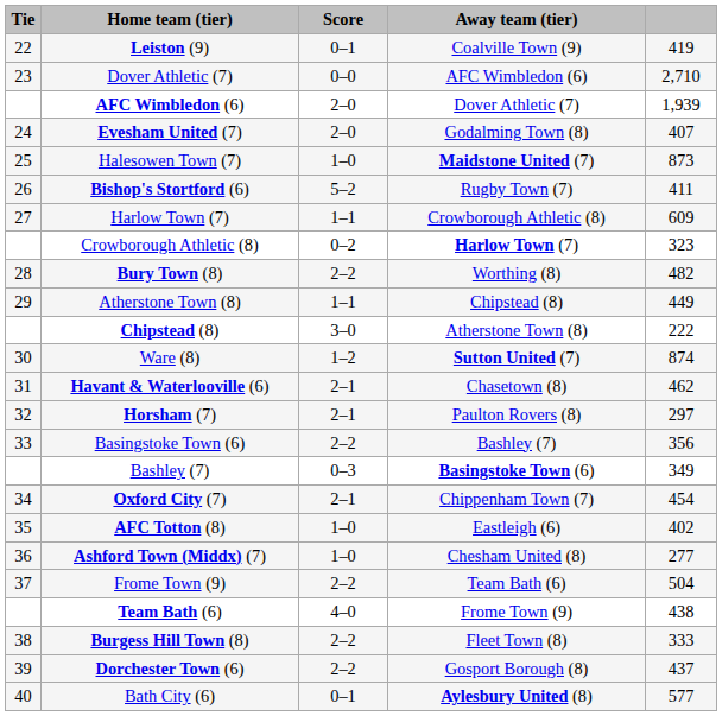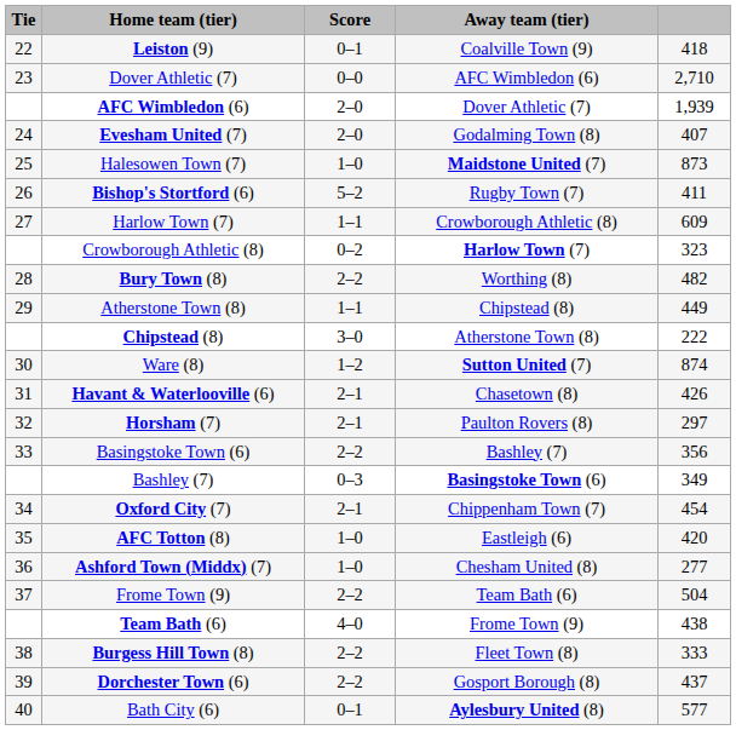 <table class="wikitable" style="width: 600px; background:WhiteSmoke; text-align:center; font-size:90%">
 <tr>
 <td scope="col" style="width:  5.00%; background:silver;"><strong>Tie</strong></td>
 <td scope="col" style="width: 36.25%; background:silver;"><strong>Home team (tier)</strong></td>
 <td scope="col" style="width: 12.50%; background:silver;"><strong>Score</strong></td>
 <td scope="col" style="width: 36.25%; background:silver;"><strong>Away team (tier)</strong></td>
 <td scope="col" style="width: 10.00%; background:silver;"><strong></strong></td>
 </tr>
 <tr>
 <td>22</td>
 <td><strong><a href='#'>Leiston</a></strong> (9)</td>
 <td>0–1</td>
 <td><a href='#'>Coalville Town</a> (9)</td>
-<td>419</td>
+<td>418</td>
 </tr>
 <tr>
 <td>23</td>
 <td><a href='#'>Dover Athletic</a> (7)</td>
 <td>0–0</td>
 <td><a href='#'>AFC Wimbledon</a> (6)</td>
 <td>2,710</td>
 </tr>
 <tr style="background:white;">
 <td><em></em></td>
 <td><strong><a href='#'>AFC Wimbledon</a></strong> (6)</td>
 <td>2–0</td>
 <td><a href='#'>Dover Athletic</a> (7)</td>
 <td>1,939</td>
 </tr>
 <tr>
 <td>24</td>
 <td><strong><a href='#'>Evesham United</a></strong> (7)</td>
 <td>2–0</td>
 <td><a href='#'>Godalming Town</a> (8)</td>
 <td>407</td>
 </tr>
 <tr>
 <td>25</td>
 <td><a href='#'>Halesowen Town</a> (7)</td>
 <td>1–0</td>
 <td><strong><a href='#'>Maidstone United</a></strong> (7)</td>
 <td>873</td>
 </tr>
 <tr>
 <td>26</td>
 <td><strong><a href='#'>Bishop's Stortford</a></strong> (6)</td>
 <td>5–2</td>
 <td><a href='#'>Rugby Town</a> (7)</td>
 <td>411</td>
 </tr>
 <tr>
 <td>27</td>
 <td><a href='#'>Harlow Town</a> (7)</td>
 <td>1–1</td>
 <td><a href='#'>Crowborough Athletic</a> (8)</td>
 <td>609</td>
 </tr>
 <tr style="background:white;">
 <td><em></em></td>
 <td><a href='#'>Crowborough Athletic</a> (8)</td>
 <td>0–2</td>
 <td><strong><a href='#'>Harlow Town</a></strong> (7)</td>
 <td>323</td>
 </tr>
 <tr>
 <td>28</td>
 <td><strong><a href='#'>Bury Town</a></strong> (8)</td>
 <td>2–2</td>
 <td><a href='#'>Worthing</a> (8)</td>
 <td>482</td>
 </tr>
 <tr>
 <td>29</td>
 <td><a href='#'>Atherstone Town</a> (8)</td>
 <td>1–1</td>
 <td><a href='#'>Chipstead</a> (8)</td>
 <td>449</td>
 </tr>
 <tr style="background:white;">
 <td><em></em></td>
 <td><strong><a href='#'>Chipstead</a></strong> (8)</td>
 <td>3–0</td>
 <td><a href='#'>Atherstone Town</a> (8)</td>
 <td>222</td>
 </tr>
 <tr>
 <td>30</td>
 <td><a href='#'>Ware</a> (8)</td>
 <td>1–2</td>
 <td><strong><a href='#'>Sutton United</a></strong> (7)</td>
 <td>874</td>
 </tr>
 <tr>
 <td>31</td>
 <td><strong><a href='#'>Havant & Waterlooville</a></strong> (6)</td>
 <td>2–1</td>
 <td><a href='#'>Chasetown</a> (8)</td>
-<td>462</td>
+<td>426</td>
 </tr>
 <tr>
 <td>32</td>
 <td><strong><a href='#'>Horsham</a></strong> (7)</td>
 <td>2–1</td>
 <td><a href='#'>Paulton Rovers</a> (8)</td>
 <td>297</td>
 </tr>
 <tr>
 <td>33</td>
 <td><a href='#'>Basingstoke Town</a> (6)</td>
 <td>2–2</td>
 <td><a href='#'>Bashley</a> (7)</td>
 <td>356</td>
 </tr>
 <tr style="background:white;">
 <td><em></em></td>
 <td><a href='#'>Bashley</a> (7)</td>
 <td>0–3</td>
 <td><strong><a href='#'>Basingstoke Town</a></strong> (6)</td>
 <td>349</td>
 </tr>
 <tr>
 <td>34</td>
 <td><strong><a href='#'>Oxford City</a></strong> (7)</td>
 <td>2–1</td>
 <td><a href='#'>Chippenham Town</a> (7)</td>
 <td>454</td>
 </tr>
 <tr>
 <td>35</td>
 <td><strong><a href='#'>AFC Totton</a></strong> (8)</td>
 <td>1–0</td>
 <td><a href='#'>Eastleigh</a> (6)</td>
-<td>402</td>
+<td>420</td>
 </tr>
 <tr>
 <td>36</td>
 <td><strong><a href='#'>Ashford Town (Middx)</a></strong> (7)</td>
 <td>1–0</td>
 <td><a href='#'>Chesham United</a> (8)</td>
 <td>277</td>
 </tr>
 <tr>
 <td>37</td>
 <td><a href='#'>Frome Town</a> (9)</td>
 <td>2–2</td>
 <td><a href='#'>Team Bath</a> (6)</td>
 <td>504</td>
 </tr>
 <tr style="background:white;">
 <td><em></em></td>
 <td><strong><a href='#'>Team Bath</a></strong> (6)</td>
 <td>4–0</td>
 <td><a href='#'>Frome Town</a> (9)</td>
 <td>438</td>
 </tr>
 <tr>
 <td>38</td>
 <td><strong><a href='#'>Burgess Hill Town</a></strong> (8)</td>
 <td>2–2</td>
 <td><a href='#'>Fleet Town</a> (8)</td>
 <td>333</td>
 </tr>
 <tr>
 <td>39</td>
 <td><strong><a href='#'>Dorchester Town</a></strong> (6)</td>
 <td>2–2</td>
 <td><a href='#'>Gosport Borough</a> (8)</td>
 <td>437</td>
 </tr>
 <tr>
 <td>40</td>
 <td><a href='#'>Bath City</a> (6)</td>
 <td>0–1</td>
 <td><strong><a href='#'>Aylesbury United</a></strong> (8)</td>
 <td>577</td>
 </tr>
 </table>
